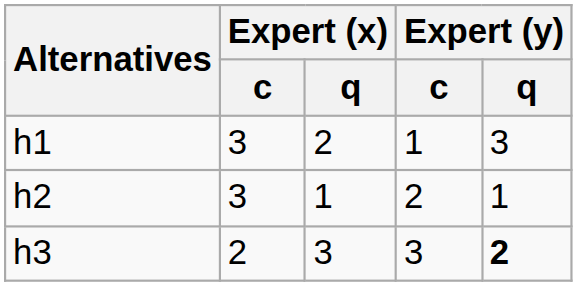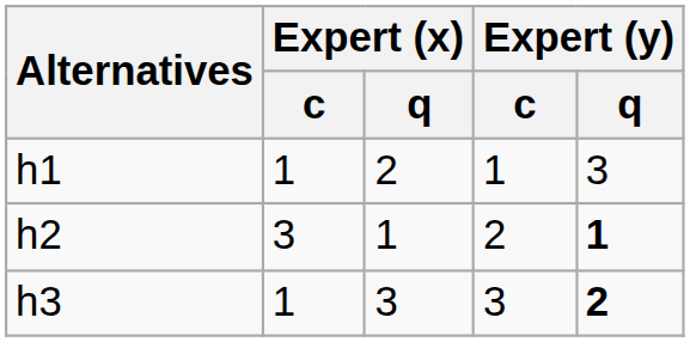 <table class="wikitable">
 <tr>
 <th rowspan="2">Alternatives</th>
 <th colspan="2">Expert (x)</th>
 <th colspan="2">Expert (y)</th>
 </tr>
 <tr>
 <th>c</th>
 <th>q</th>
 <th>c</th>
 <th>q</th>
 </tr>
 <tr>
 <td>h1</td>
-<td>3</td>
+<td>1</td>
 <td>2</td>
 <td>1</td>
 <td>3</td>
 </tr>
 <tr>
 <td>h2</td>
 <td>3</td>
 <td>1</td>
 <td>2</td>
-<td>1</td>
+<td><strong>1</strong></td>
 </tr>
 <tr>
 <td>h3</td>
-<td>2</td>
+<td>1</td>
 <td>3</td>
 <td>3</td>
 <td><strong>2</strong></td>
 </tr>
 </table>
